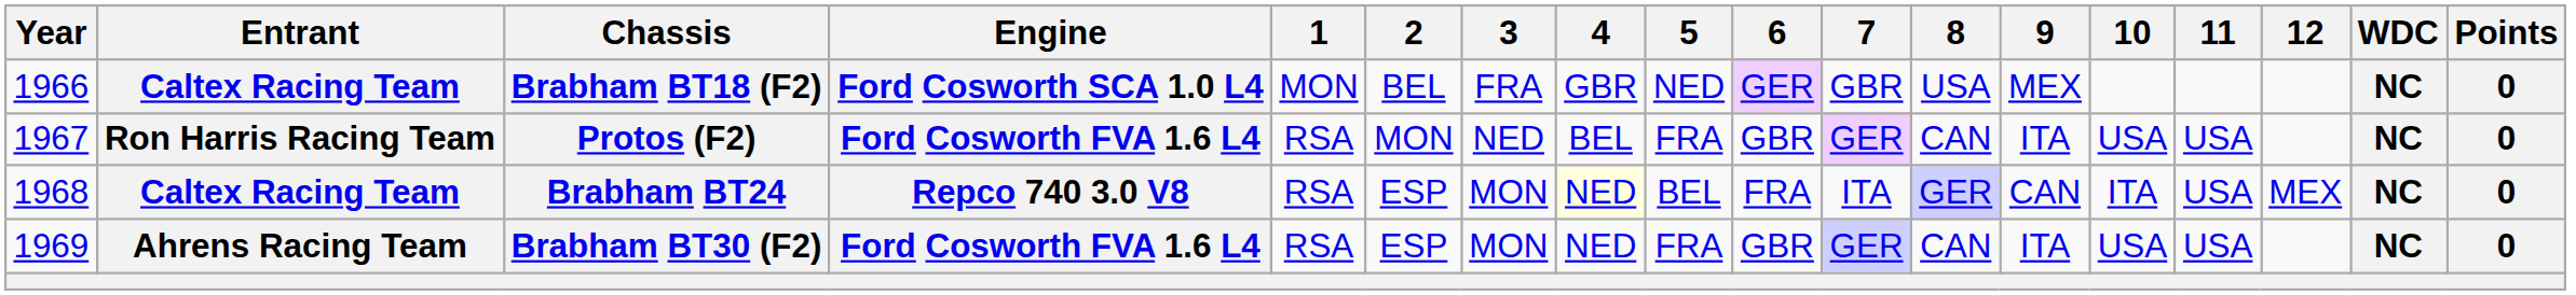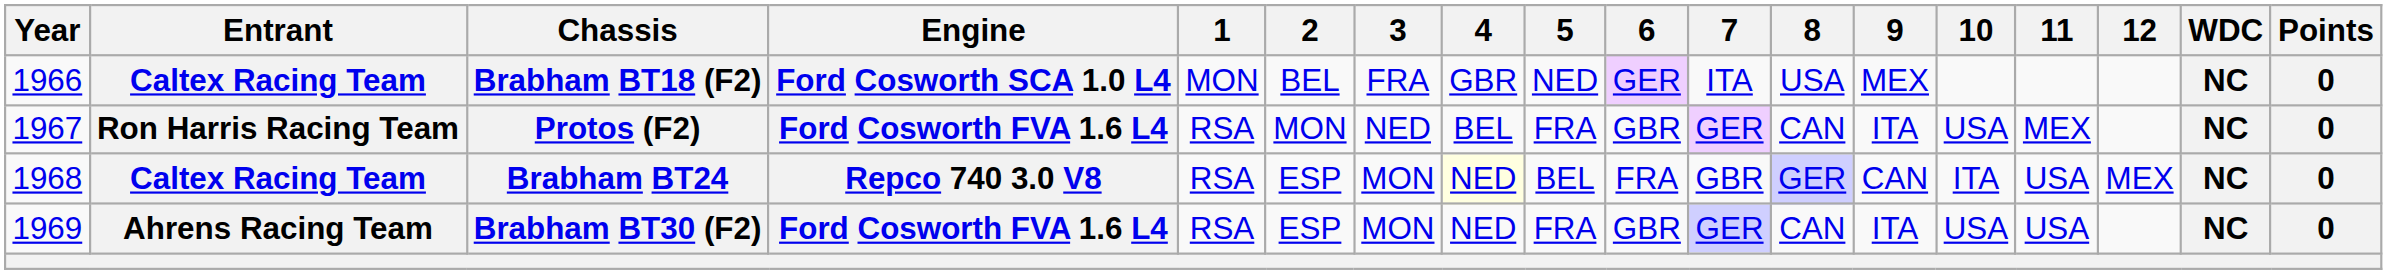 <table class="wikitable" style="text-align:center; font-size:90%">
 <tr>
 <th>Year</th>
 <th>Entrant</th>
 <th>Chassis</th>
 <th>Engine</th>
 <th>1</th>
 <th>2</th>
 <th>3</th>
 <th>4</th>
 <th>5</th>
 <th>6</th>
 <th>7</th>
 <th>8</th>
 <th>9</th>
 <th>10</th>
 <th>11</th>
 <th>12</th>
 <th>WDC</th>
 <th>Points</th>
 </tr>
 <tr>
 <td><a href='#'>1966</a></td>
 <th><a href='#'>Caltex Racing Team</a></th>
 <th><a href='#'>Brabham</a> <a href='#'>BT18</a> (F2)</th>
 <th><a href='#'>Ford</a> <a href='#'>Cosworth SCA</a> 1.0 <a href='#'>L4</a></th>
 <td><a href='#'>MON</a></td>
 <td><a href='#'>BEL</a></td>
 <td><a href='#'>FRA</a></td>
 <td><a href='#'>GBR</a></td>
 <td><a href='#'>NED</a></td>
 <td style="background:#EFCFFF;"><a href='#'>GER</a><br></td>
-<td><a href='#'>GBR</a></td>
+<td><a href='#'>ITA</a></td>
 <td><a href='#'>USA</a></td>
 <td><a href='#'>MEX</a></td>
 <td></td>
 <td></td>
 <td></td>
 <th>NC</th>
 <th>0</th>
 </tr>
 <tr>
 <td><a href='#'>1967</a></td>
 <th>Ron Harris Racing Team</th>
 <th><a href='#'>Protos</a> (F2)</th>
 <th><a href='#'>Ford</a> <a href='#'>Cosworth FVA</a> 1.6 <a href='#'>L4</a></th>
 <td><a href='#'>RSA</a></td>
 <td><a href='#'>MON</a></td>
 <td><a href='#'>NED</a></td>
 <td><a href='#'>BEL</a></td>
 <td><a href='#'>FRA</a></td>
 <td><a href='#'>GBR</a></td>
 <td style="background:#EFCFFF;"><a href='#'>GER</a><br></td>
 <td><a href='#'>CAN</a></td>
 <td><a href='#'>ITA</a></td>
 <td><a href='#'>USA</a></td>
-<td><a href='#'>USA</a></td>
+<td><a href='#'>MEX</a></td>
 <td></td>
 <th>NC</th>
 <th>0</th>
 </tr>
 <tr>
 <td><a href='#'>1968</a></td>
 <th><a href='#'>Caltex Racing Team</a></th>
 <th><a href='#'>Brabham</a> <a href='#'>BT24</a></th>
 <th><a href='#'>Repco</a> 740 3.0 <a href='#'>V8</a></th>
 <td><a href='#'>RSA</a></td>
 <td><a href='#'>ESP</a></td>
 <td><a href='#'>MON</a></td>
 <td style="background: lightyellow;"><a href='#'>NED</a></td>
 <td><a href='#'>BEL</a></td>
 <td><a href='#'>FRA</a></td>
-<td><a href='#'>ITA</a></td>
+<td><a href='#'>GBR</a></td>
 <td style="background:#CFCFFF;"><a href='#'>GER</a><br></td>
 <td><a href='#'>CAN</a></td>
 <td><a href='#'>ITA</a></td>
 <td><a href='#'>USA</a></td>
 <td><a href='#'>MEX</a></td>
 <th>NC</th>
 <th>0</th>
 </tr>
 <tr>
 <td><a href='#'>1969</a></td>
 <th>Ahrens Racing Team</th>
 <th><a href='#'>Brabham</a> <a href='#'>BT30</a> (F2)</th>
 <th><a href='#'>Ford</a> <a href='#'>Cosworth FVA</a> 1.6 <a href='#'>L4</a></th>
 <td><a href='#'>RSA</a></td>
 <td><a href='#'>ESP</a></td>
 <td><a href='#'>MON</a></td>
 <td><a href='#'>NED</a></td>
 <td><a href='#'>FRA</a></td>
 <td><a href='#'>GBR</a></td>
 <td style="background:#CFCFFF;"><a href='#'>GER</a><br></td>
 <td><a href='#'>CAN</a></td>
 <td><a href='#'>ITA</a></td>
 <td><a href='#'>USA</a></td>
 <td><a href='#'>USA</a></td>
 <td></td>
 <th>NC</th>
 <th>0</th>
 </tr>
 <tr>
 <th colspan="18"></th>
 </tr>
 </table>
